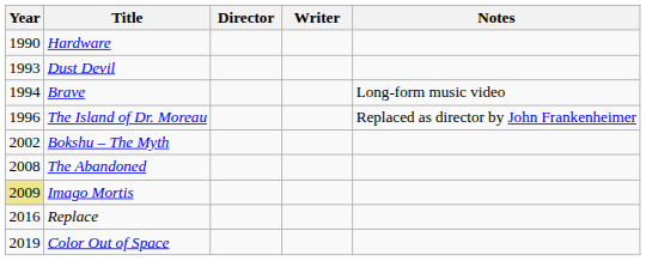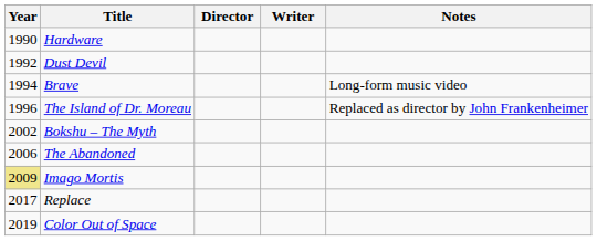 <table class="wikitable plainrowheaders">
 <tr>
 <th scope="col">Year</th>
 <th scope="col">Title</th>
 <th scope="col" style="width:65px;">Director</th>
 <th scope="col" style="width:65px;">Writer</th>
 <th scope="col">Notes</th>
 </tr>
 <tr>
 <td>1990</td>
 <td><em><a href='#'>Hardware</a></em></td>
 <td></td>
 <td></td>
 <td></td>
 </tr>
 <tr>
-<td>1993</td>
+<td>1992</td>
 <td><em><a href='#'>Dust Devil</a></em></td>
 <td></td>
 <td></td>
 <td></td>
 </tr>
 <tr>
 <td>1994</td>
 <td><em><a href='#'>Brave</a></em></td>
 <td></td>
 <td></td>
 <td>Long-form music video</td>
 </tr>
 <tr>
 <td>1996</td>
 <td><em><a href='#'>The Island of Dr. Moreau</a></em></td>
 <td></td>
 <td></td>
 <td>Replaced as director by <a href='#'>John Frankenheimer</a></td>
 </tr>
 <tr>
 <td>2002</td>
 <td><em><a href='#'>Bokshu – The Myth</a></em></td>
 <td></td>
 <td></td>
 <td></td>
 </tr>
 <tr>
-<td>2008</td>
+<td>2006</td>
 <td><em><a href='#'>The Abandoned</a></em></td>
 <td></td>
 <td></td>
 <td></td>
 </tr>
 <tr>
 <td style="background: khaki;">2009</td>
 <td><em><a href='#'>Imago Mortis</a></em></td>
 <td></td>
 <td></td>
 <td></td>
 </tr>
 <tr>
-<td>2016</td>
+<td>2017</td>
 <td><em>Replace</em></td>
 <td></td>
 <td></td>
 <td></td>
 </tr>
 <tr>
 <td>2019</td>
 <td><em><a href='#'>Color Out of Space</a></em></td>
 <td></td>
 <td></td>
 <td></td>
 </tr>
 </table>
